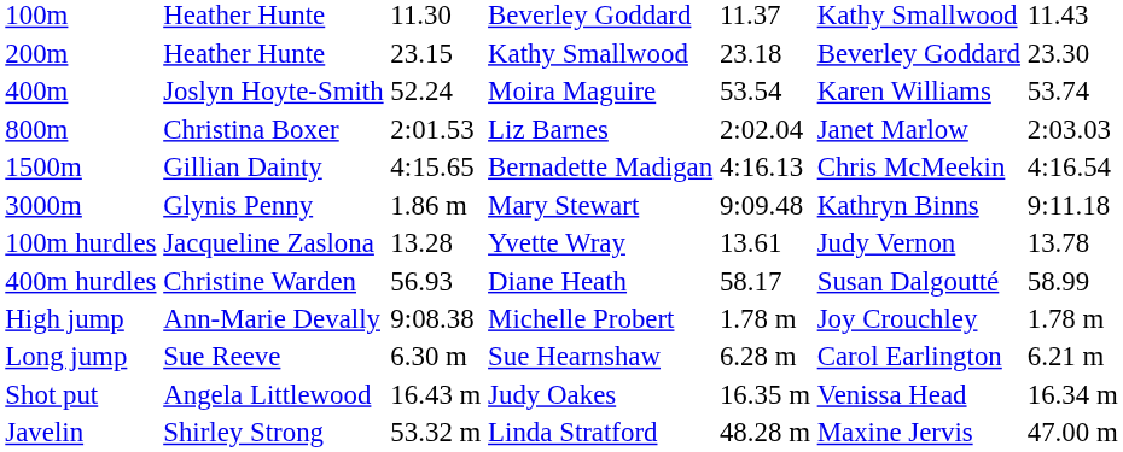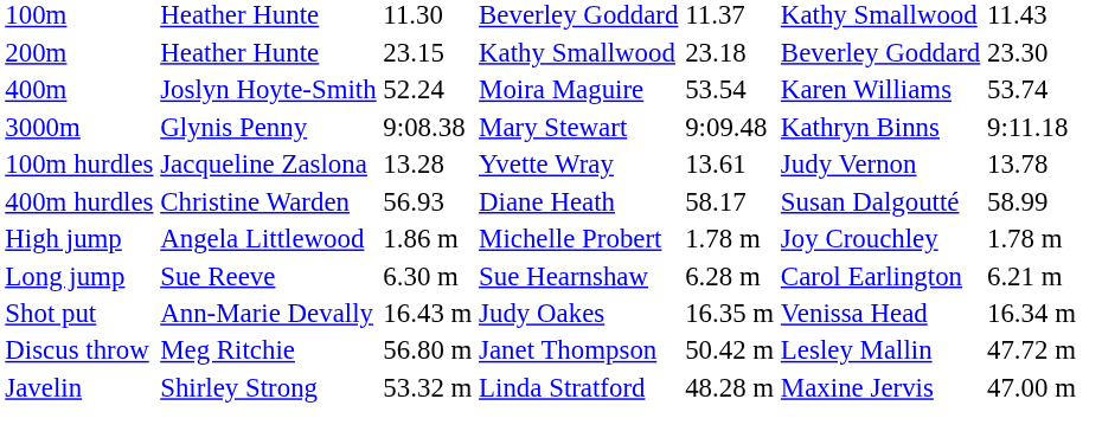 <table>
 <tr>
 <td><a href='#'>100m</a></td>
 <td><a href='#'>Heather Hunte</a></td>
 <td>11.30</td>
 <td><a href='#'>Beverley Goddard</a></td>
 <td>11.37</td>
 <td><a href='#'>Kathy Smallwood</a></td>
 <td>11.43</td>
 </tr>
 <tr>
 <td><a href='#'>200m</a></td>
 <td><a href='#'>Heather Hunte</a></td>
 <td>23.15</td>
 <td><a href='#'>Kathy Smallwood</a></td>
 <td>23.18</td>
 <td><a href='#'>Beverley Goddard</a></td>
 <td>23.30</td>
 </tr>
 <tr>
 <td><a href='#'>400m</a></td>
 <td><a href='#'>Joslyn Hoyte-Smith</a></td>
 <td>52.24</td>
 <td><a href='#'>Moira Maguire</a></td>
 <td>53.54</td>
 <td> <a href='#'>Karen Williams</a></td>
 <td>53.74</td>
 </tr>
 <tr>
-<td><a href='#'>800m</a></td>
-<td><a href='#'>Christina Boxer</a></td>
-<td>2:01.53</td>
-<td><a href='#'>Liz Barnes</a></td>
-<td>2:02.04</td>
-<td><a href='#'>Janet Marlow</a></td>
-<td>2:03.03</td>
-</tr>
-<tr>
-<td><a href='#'>1500m</a></td>
-<td><a href='#'>Gillian Dainty</a></td>
-<td>4:15.65</td>
-<td><a href='#'>Bernadette Madigan</a></td>
-<td>4:16.13</td>
-<td><a href='#'>Chris McMeekin</a></td>
-<td>4:16.54</td>
-</tr>
-<tr>
 <td><a href='#'>3000m</a></td>
 <td><a href='#'>Glynis Penny</a></td>
-<td>1.86 m</td>
+<td>9:08.38</td>
 <td><a href='#'>Mary Stewart</a></td>
 <td>9:09.48</td>
 <td><a href='#'>Kathryn Binns</a></td>
 <td>9:11.18</td>
 </tr>
 <tr>
 <td><a href='#'>100m hurdles</a></td>
 <td> <a href='#'>Jacqueline Zaslona</a></td>
 <td>13.28</td>
 <td><a href='#'>Yvette Wray</a></td>
 <td>13.61</td>
 <td><a href='#'>Judy Vernon</a></td>
 <td>13.78</td>
 </tr>
 <tr>
 <td><a href='#'>400m hurdles</a></td>
 <td><a href='#'>Christine Warden</a></td>
 <td>56.93</td>
 <td><a href='#'>Diane Heath</a></td>
 <td>58.17</td>
 <td><a href='#'>Susan Dalgoutté</a></td>
 <td>58.99</td>
 </tr>
 <tr>
 <td><a href='#'>High jump</a></td>
-<td><a href='#'>Ann-Marie Devally</a></td>
-<td>9:08.38</td>
+<td><a href='#'>Angela Littlewood</a></td>
+<td>1.86 m</td>
 <td><a href='#'>Michelle Probert</a></td>
 <td>1.78 m</td>
 <td><a href='#'>Joy Crouchley</a></td>
 <td>1.78 m</td>
 </tr>
 <tr>
 <td><a href='#'>Long jump</a></td>
 <td><a href='#'>Sue Reeve</a></td>
 <td>6.30 m</td>
 <td><a href='#'>Sue Hearnshaw</a></td>
 <td>6.28 m</td>
 <td><a href='#'>Carol Earlington</a></td>
 <td>6.21 m</td>
 </tr>
 <tr>
 <td><a href='#'>Shot put</a></td>
-<td><a href='#'>Angela Littlewood</a></td>
+<td><a href='#'>Ann-Marie Devally</a></td>
 <td>16.43 m</td>
 <td><a href='#'>Judy Oakes</a></td>
 <td>16.35 m</td>
 <td><a href='#'>Venissa Head</a></td>
 <td>16.34 m</td>
+</tr>
+<tr>
+<td><a href='#'>Discus throw</a></td>
+<td> <a href='#'>Meg Ritchie</a></td>
+<td>56.80 m</td>
+<td><a href='#'>Janet Thompson</a></td>
+<td>50.42 m</td>
+<td><a href='#'>Lesley Mallin</a></td>
+<td>47.72 m</td>
 </tr>
 <tr>
 <td><a href='#'>Javelin</a></td>
 <td><a href='#'>Shirley Strong</a></td>
 <td>53.32 m</td>
 <td><a href='#'>Linda Stratford</a></td>
 <td>48.28 m</td>
 <td><a href='#'>Maxine Jervis</a></td>
 <td>47.00 m</td>
 </tr>
 </table>
